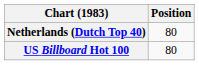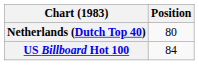 <table class="wikitable sortable plainrowheaders" style="text-align:center">
 <tr>
 <th scope="col">Chart (1983)</th>
 <th scope="col">Position</th>
 </tr>
 <tr>
 <th scope="row">Netherlands (<a href='#'>Dutch Top 40</a>)</th>
 <td>80</td>
 </tr>
 <tr>
 <th scope="row"><a href='#'>US <em>Billboard</em> Hot 100</a></th>
-<td>80</td>
+<td>84</td>
 </tr>
 </table>
